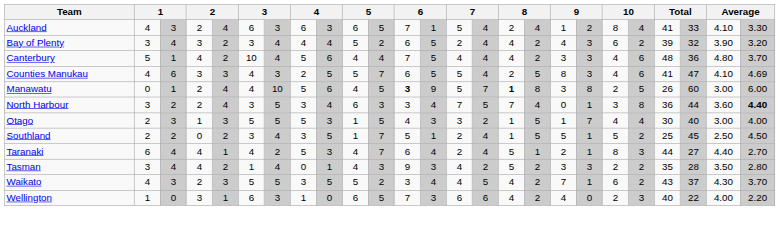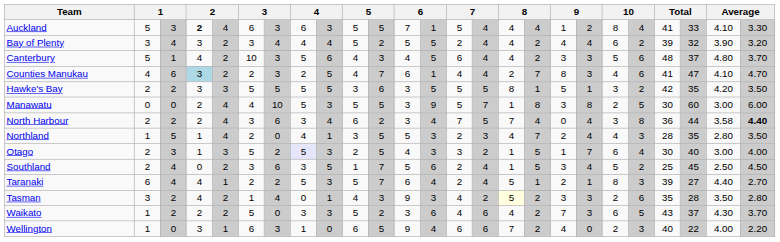 <table class="wikitable" style="text-align:center;width:100%">
 <tr>
 <th style="width:10%">Team</th>
 <th style="width:4%" colspan=2>1</th>
 <th style="width:4%" colspan=2>2</th>
 <th style="width:4%" colspan=2>3</th>
 <th style="width:4%" colspan=2>4</th>
 <th style="width:4%" colspan=2>5</th>
 <th style="width:4%" colspan=2>6</th>
 <th style="width:4%" colspan=2>7</th>
 <th style="width:4%" colspan=2>8</th>
 <th style="width:4%" colspan=2>9</th>
 <th style="width:4%" colspan=2>10</th>
 <th style="width:4%" colspan=2>Total</th>
 <th style="width:4%" colspan=2>Average</th>
 </tr>
 <tr>
 <td style="text-align:left"><a href='#'>Auckland</a></td>
-<td>4</td>
+<td>5</td>
 <td style="background:#ccc">3</td>
-<td>2</td>
+<td><strong>2</strong></td>
 <td style="background:#ccc">4</td>
 <td>6</td>
 <td style="background:#ccc">3</td>
 <td>6</td>
 <td style="background:#ccc">3</td>
-<td>6</td>
+<td>5</td>
 <td style="background:#ccc">5</td>
 <td>7</td>
 <td style="background:#ccc">1</td>
 <td>5</td>
 <td style="background:#ccc">4</td>
-<td>2</td>
+<td>4</td>
 <td style="background:#ccc">4</td>
 <td>1</td>
 <td style="background:#ccc">2</td>
 <td>8</td>
 <td style="background:#ccc">4</td>
 <td>41</td>
 <td style="background:#ccc">33</td>
 <td>4.10</td>
 <td style="background:#ccc">3.30</td>
 </tr>
 <tr>
 <td style="text-align:left"><a href='#'>Bay of Plenty</a></td>
 <td>3</td>
 <td style="background:#ccc">4</td>
 <td>3</td>
 <td style="background:#ccc">2</td>
 <td>3</td>
 <td style="background:#ccc">4</td>
 <td>4</td>
 <td style="background:#ccc">4</td>
 <td>5</td>
 <td style="background:#ccc">2</td>
-<td>6</td>
+<td>5</td>
 <td style="background:#ccc">5</td>
 <td>2</td>
 <td style="background:#ccc">4</td>
 <td>4</td>
 <td style="background:#ccc">2</td>
 <td>4</td>
-<td style="background:#ccc">3</td>
+<td style="background:#ccc">4</td>
 <td>6</td>
 <td style="background:#ccc">2</td>
 <td>39</td>
 <td style="background:#ccc">32</td>
 <td>3.90</td>
 <td style="background:#ccc">3.20</td>
 </tr>
 <tr>
 <td style="text-align:left"><a href='#'>Canterbury</a></td>
 <td>5</td>
 <td style="background:#ccc">1</td>
 <td>4</td>
 <td style="background:#ccc">2</td>
 <td>10</td>
-<td style="background:#ccc">4</td>
+<td style="background:#ccc">3</td>
 <td>5</td>
 <td style="background:#ccc">6</td>
 <td>4</td>
-<td style="background:#ccc">4</td>
-<td>7</td>
+<td style="background:#ccc">3</td>
+<td>4</td>
 <td style="background:#ccc">5</td>
-<td>4</td>
+<td>6</td>
 <td style="background:#ccc">4</td>
 <td>4</td>
 <td style="background:#ccc">2</td>
 <td>3</td>
 <td style="background:#ccc">3</td>
-<td>4</td>
+<td>5</td>
 <td style="background:#ccc">6</td>
 <td>48</td>
-<td style="background:#ccc">36</td>
+<td style="background:#ccc">37</td>
 <td>4.80</td>
 <td style="background:#ccc">3.70</td>
 </tr>
 <tr>
 <td style="text-align:left"><a href='#'>Counties Manukau</a></td>
 <td>4</td>
 <td style="background:#ccc">6</td>
-<td>3</td>
-<td style="background:#ccc">3</td>
-<td>4</td>
+<td style="background: lightblue;">3</td>
+<td style="background:#ccc">2</td>
+<td>2</td>
 <td style="background:#ccc">3</td>
 <td>2</td>
 <td style="background:#ccc">5</td>
-<td>5</td>
+<td>4</td>
 <td style="background:#ccc">7</td>
 <td>6</td>
-<td style="background:#ccc">5</td>
-<td>5</td>
+<td style="background:#ccc">1</td>
+<td>4</td>
 <td style="background:#ccc">4</td>
 <td>2</td>
-<td style="background:#ccc">5</td>
+<td style="background:#ccc">7</td>
 <td>8</td>
 <td style="background:#ccc">3</td>
 <td>4</td>
 <td style="background:#ccc">6</td>
 <td>41</td>
 <td style="background:#ccc">47</td>
 <td>4.10</td>
-<td style="background:#ccc">4.69</td>
+<td style="background:#ccc">4.70</td>
+</tr>
+<tr>
+<td style="text-align:left"><a href='#'>Hawke's Bay</a></td>
+<td>2</td>
+<td style="background:#ccc">2</td>
+<td>3</td>
+<td style="background:#ccc">3</td>
+<td>5</td>
+<td style="background:#ccc">5</td>
+<td>5</td>
+<td style="background:#ccc">5</td>
+<td>3</td>
+<td style="background:#ccc">6</td>
+<td>3</td>
+<td style="background:#ccc">5</td>
+<td>5</td>
+<td style="background:#ccc">5</td>
+<td>8</td>
+<td style="background:#ccc">1</td>
+<td>5</td>
+<td style="background:#ccc">1</td>
+<td>3</td>
+<td style="background:#ccc">2</td>
+<td>42</td>
+<td style="background:#ccc">35</td>
+<td>4.20</td>
+<td style="background:#ccc">3.50</td>
 </tr>
 <tr>
 <td style="text-align:left"><a href='#'>Manawatu</a></td>
 <td>0</td>
-<td style="background:#ccc">1</td>
+<td style="background:#ccc">0</td>
 <td>2</td>
 <td style="background:#ccc">4</td>
 <td>4</td>
 <td style="background:#ccc">10</td>
 <td>5</td>
-<td style="background:#ccc">6</td>
-<td>4</td>
+<td style="background:#ccc">3</td>
+<td>5</td>
 <td style="background:#ccc">5</td>
-<td><strong>3</strong></td>
+<td>3</td>
 <td style="background:#ccc">9</td>
 <td>5</td>
 <td style="background:#ccc">7</td>
-<td><strong>1</strong></td>
+<td>1</td>
 <td style="background:#ccc">8</td>
 <td>3</td>
 <td style="background:#ccc">8</td>
 <td>2</td>
 <td style="background:#ccc">5</td>
-<td>26</td>
+<td>30</td>
 <td style="background:#ccc">60</td>
 <td>3.00</td>
 <td style="background:#ccc">6.00</td>
 </tr>
 <tr>
 <td style="text-align:left"><a href='#'>North Harbour</a></td>
-<td>3</td>
+<td>2</td>
 <td style="background:#ccc">2</td>
 <td>2</td>
 <td style="background:#ccc">4</td>
 <td>3</td>
-<td style="background:#ccc">5</td>
+<td style="background:#ccc">6</td>
 <td>3</td>
 <td style="background:#ccc">4</td>
 <td>6</td>
-<td style="background:#ccc">3</td>
+<td style="background:#ccc">2</td>
 <td>3</td>
 <td style="background:#ccc">4</td>
 <td>7</td>
 <td style="background:#ccc">5</td>
 <td>7</td>
 <td style="background:#ccc">4</td>
 <td>0</td>
-<td style="background:#ccc">1</td>
+<td style="background:#ccc">4</td>
 <td>3</td>
 <td style="background:#ccc">8</td>
 <td>36</td>
 <td style="background:#ccc">44</td>
-<td>3.60</td>
+<td>3.58</td>
 <td style="background:#ccc"><strong>4.40</strong></td>
+</tr>
+<tr>
+<td style="text-align:left"><a href='#'>Northland</a></td>
+<td>1</td>
+<td style="background:#ccc">5</td>
+<td>1</td>
+<td style="background:#ccc">4</td>
+<td>2</td>
+<td style="background:#ccc">0</td>
+<td>4</td>
+<td style="background:#ccc">1</td>
+<td>3</td>
+<td style="background:#ccc">5</td>
+<td>5</td>
+<td style="background:#ccc">3</td>
+<td>2</td>
+<td style="background:#ccc">3</td>
+<td>4</td>
+<td style="background:#ccc">7</td>
+<td>2</td>
+<td style="background:#ccc">4</td>
+<td>4</td>
+<td style="background:#ccc">3</td>
+<td>28</td>
+<td style="background:#ccc">35</td>
+<td>2.80</td>
+<td style="background:#ccc">3.50</td>
 </tr>
 <tr>
 <td style="text-align:left"><a href='#'>Otago</a></td>
 <td>2</td>
 <td style="background:#ccc">3</td>
 <td>1</td>
 <td style="background:#ccc">3</td>
 <td>5</td>
-<td style="background:#ccc">5</td>
-<td>5</td>
+<td style="background:#ccc">2</td>
+<td style="background: lavender;">5</td>
 <td style="background:#ccc">3</td>
-<td>1</td>
+<td>2</td>
 <td style="background:#ccc">5</td>
 <td>4</td>
 <td style="background:#ccc">3</td>
 <td>3</td>
 <td style="background:#ccc">2</td>
 <td>1</td>
 <td style="background:#ccc">5</td>
 <td>1</td>
 <td style="background:#ccc">7</td>
-<td>4</td>
+<td>6</td>
 <td style="background:#ccc">4</td>
 <td>30</td>
 <td style="background:#ccc">40</td>
 <td>3.00</td>
 <td style="background:#ccc">4.00</td>
 </tr>
 <tr>
 <td style="text-align:left"><a href='#'>Southland</a></td>
 <td>2</td>
-<td style="background:#ccc">2</td>
+<td style="background:#ccc">4</td>
 <td>0</td>
 <td style="background:#ccc">2</td>
 <td>3</td>
-<td style="background:#ccc">4</td>
+<td style="background:#ccc">6</td>
 <td>3</td>
 <td style="background:#ccc">5</td>
 <td>1</td>
 <td style="background:#ccc">7</td>
 <td>5</td>
-<td style="background:#ccc">1</td>
+<td style="background:#ccc">6</td>
 <td>2</td>
 <td style="background:#ccc">4</td>
 <td>1</td>
 <td style="background:#ccc">5</td>
-<td>5</td>
-<td style="background:#ccc">1</td>
+<td>3</td>
+<td style="background:#ccc">4</td>
 <td>5</td>
 <td style="background:#ccc">2</td>
 <td>25</td>
 <td style="background:#ccc">45</td>
 <td>2.50</td>
 <td style="background:#ccc">4.50</td>
 </tr>
 <tr>
 <td style="text-align:left"><a href='#'>Taranaki</a></td>
 <td>6</td>
 <td style="background:#ccc">4</td>
 <td>4</td>
 <td style="background:#ccc">1</td>
-<td>4</td>
+<td>2</td>
 <td style="background:#ccc">2</td>
 <td>5</td>
 <td style="background:#ccc">3</td>
-<td>4</td>
+<td>5</td>
 <td style="background:#ccc">7</td>
 <td>6</td>
 <td style="background:#ccc">4</td>
 <td>2</td>
 <td style="background:#ccc">4</td>
 <td>5</td>
 <td style="background:#ccc">1</td>
 <td>2</td>
 <td style="background:#ccc">1</td>
 <td>8</td>
 <td style="background:#ccc">3</td>
-<td>44</td>
+<td>39</td>
 <td style="background:#ccc">27</td>
 <td>4.40</td>
 <td style="background:#ccc">2.70</td>
 </tr>
 <tr>
 <td style="text-align:left"><a href='#'>Tasman</a></td>
 <td>3</td>
-<td style="background:#ccc">4</td>
+<td style="background:#ccc">2</td>
 <td>4</td>
 <td style="background:#ccc">2</td>
 <td>1</td>
 <td style="background:#ccc">4</td>
 <td>0</td>
 <td style="background:#ccc">1</td>
 <td>4</td>
 <td style="background:#ccc">3</td>
 <td>9</td>
 <td style="background:#ccc">3</td>
 <td>4</td>
 <td style="background:#ccc">2</td>
-<td>5</td>
+<td style="background: lightyellow;">5</td>
 <td style="background:#ccc">2</td>
 <td>3</td>
 <td style="background:#ccc">3</td>
 <td>2</td>
-<td style="background:#ccc">2</td>
+<td style="background:#ccc">6</td>
 <td>35</td>
 <td style="background:#ccc">28</td>
 <td>3.50</td>
 <td style="background:#ccc">2.80</td>
 </tr>
 <tr>
 <td style="text-align:left"><a href='#'>Waikato</a></td>
-<td>4</td>
+<td>1</td>
+<td style="background:#ccc">2</td>
+<td>2</td>
+<td style="background:#ccc">2</td>
+<td>5</td>
+<td style="background:#ccc">0</td>
+<td>3</td>
 <td style="background:#ccc">3</td>
-<td>2</td>
-<td style="background:#ccc">3</td>
-<td>5</td>
-<td style="background:#ccc">5</td>
-<td>3</td>
-<td style="background:#ccc">5</td>
 <td>5</td>
 <td style="background:#ccc">2</td>
 <td>3</td>
-<td style="background:#ccc">4</td>
+<td style="background:#ccc">6</td>
 <td>4</td>
-<td style="background:#ccc">5</td>
+<td style="background:#ccc">6</td>
 <td>4</td>
 <td style="background:#ccc">2</td>
 <td>7</td>
-<td style="background:#ccc">1</td>
+<td style="background:#ccc">3</td>
 <td>6</td>
-<td style="background:#ccc">2</td>
+<td style="background:#ccc">5</td>
 <td>43</td>
 <td style="background:#ccc">37</td>
 <td>4.30</td>
 <td style="background:#ccc">3.70</td>
 </tr>
 <tr>
 <td style="text-align:left"><a href='#'>Wellington</a></td>
 <td>1</td>
 <td style="background:#ccc">0</td>
 <td>3</td>
 <td style="background:#ccc">1</td>
 <td>6</td>
 <td style="background:#ccc">3</td>
 <td>1</td>
 <td style="background:#ccc">0</td>
 <td>6</td>
 <td style="background:#ccc">5</td>
-<td>7</td>
-<td style="background:#ccc">3</td>
+<td>9</td>
+<td style="background:#ccc">4</td>
 <td>6</td>
 <td style="background:#ccc">6</td>
-<td>4</td>
+<td>7</td>
 <td style="background:#ccc">2</td>
 <td>4</td>
 <td style="background:#ccc">0</td>
 <td>2</td>
 <td style="background:#ccc">3</td>
 <td>40</td>
 <td style="background:#ccc">22</td>
 <td>4.00</td>
 <td style="background:#ccc">2.20</td>
 </tr>
 </table>
